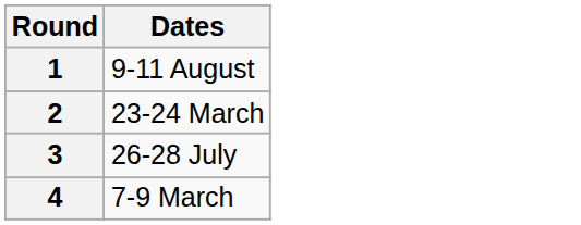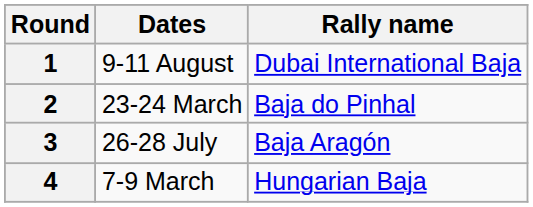 <table class="wikitable" style="font-size: 85%">
 <tr>
 <th>Round</th>
 <th>Dates</th>
+<th>Rally name</th>
 </tr>
 <tr>
 <th>1</th>
 <td>9-11 August</td>
+<td> <a href='#'>Dubai International Baja</a></td>
 </tr>
 <tr>
 <th>2</th>
 <td>23-24 March</td>
+<td> <a href='#'>Baja do Pinhal</a></td>
 </tr>
 <tr>
 <th>3</th>
 <td>26-28 July</td>
+<td> <a href='#'>Baja Aragón</a></td>
 </tr>
 <tr>
 <th>4</th>
 <td>7-9 March</td>
+<td> <a href='#'>Hungarian Baja</a></td>
 </tr>
 </table>
